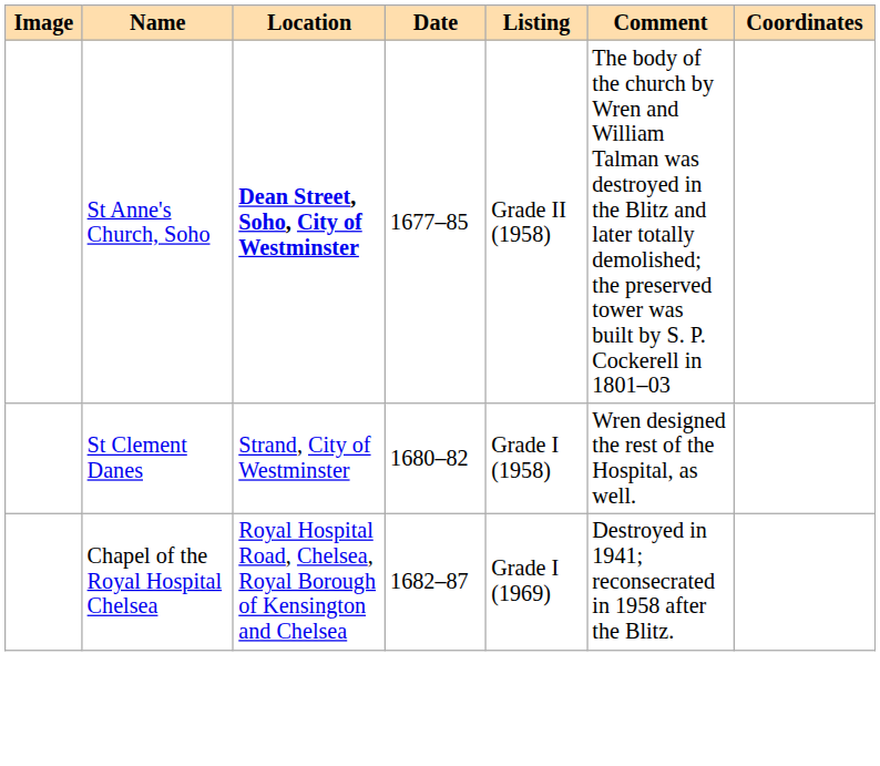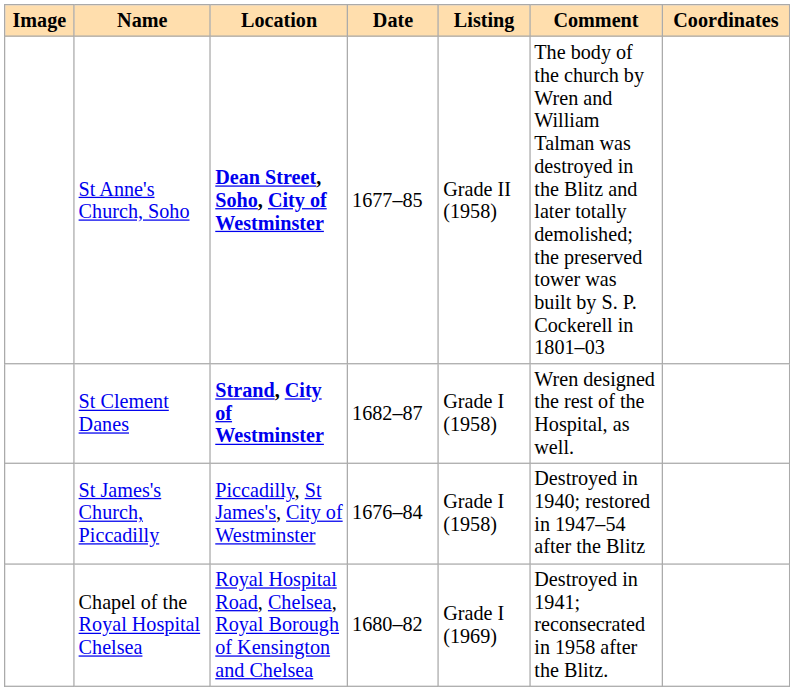 <table class="wikitable sortable" style="width:100%; background:#fff;">
 <tr>
 <th width="5%" align="left" style="background:#ffdead;" class="unsortable">Image</th>
 <th width="15%" align="left" style="background:#ffdead;">Name</th>
 <th width="15%" align="left" style="background:#ffdead;">Location</th>
 <th width="10%" align="left" style="background:#ffdead;">Date</th>
 <th width="10%" align="left" style="background:#ffdead;">Listing</th>
 <th width="10%" align="left" style="background:#ffdead;">Comment</th>
 <th width="10%" align="left" style="background:#ffdead;">Coordinates</th>
 </tr>
 <tr>
 <td></td>
 <td><a href='#'>St Anne's Church, Soho</a></td>
 <td><strong><a href='#'>Dean Street</a>, <a href='#'>Soho</a>, <a href='#'>City of Westminster</a></strong></td>
 <td>1677–85</td>
 <td>Grade II (1958)</td>
 <td>The body of the church by Wren and William Talman was destroyed in the Blitz and later totally demolished; the preserved tower was built by S. P. Cockerell in 1801–03</td>
 <td></td>
 </tr>
 <tr>
 <td></td>
 <td><a href='#'>St Clement Danes</a></td>
-<td><a href='#'>Strand</a>, <a href='#'>City of Westminster</a></td>
-<td>1680–82</td>
+<td><strong><a href='#'>Strand</a>, <a href='#'>City of Westminster</a></strong></td>
+<td>1682–87</td>
 <td>Grade I (1958)</td>
 <td>Wren designed the rest of the Hospital, as well.</td>
 <td></td>
 </tr>
 <tr>
 <td></td>
+<td><a href='#'>St James's Church, Piccadilly</a></td>
+<td><a href='#'>Piccadilly</a>, <a href='#'>St James's</a>, <a href='#'>City of Westminster</a></td>
+<td>1676–84</td>
+<td>Grade I (1958)</td>
+<td>Destroyed in 1940; restored in 1947–54 after the Blitz</td>
+<td></td>
+</tr>
+<tr>
+<td></td>
 <td>Chapel of the <a href='#'>Royal Hospital Chelsea</a></td>
 <td><a href='#'>Royal Hospital Road</a>, <a href='#'>Chelsea</a>, <a href='#'>Royal Borough of Kensington and Chelsea</a></td>
-<td>1682–87</td>
+<td>1680–82</td>
 <td>Grade I (1969)</td>
 <td>Destroyed in 1941; reconsecrated in 1958 after the Blitz.</td>
 <td></td>
 </tr>
 </table>
